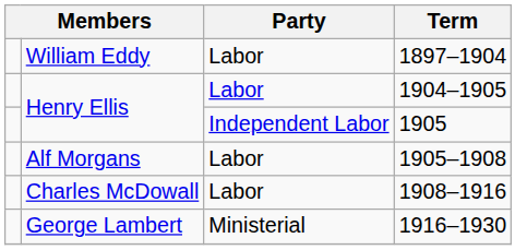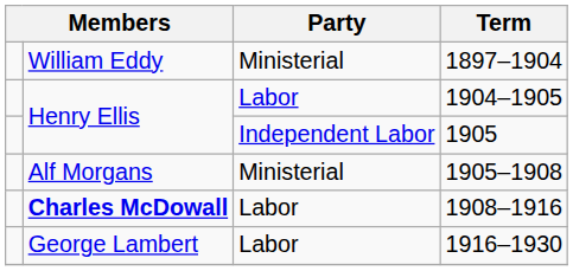 <table class="wikitable">
 <tr>
 <th colspan="2">Members</th>
 <th>Party</th>
 <th>Term</th>
 </tr>
 <tr>
 <td> </td>
 <td><a href='#'>William Eddy</a></td>
-<td>Labor</td>
+<td>Ministerial</td>
 <td>1897–1904</td>
 </tr>
 <tr>
 <td> </td>
 <td rowspan="2"><a href='#'>Henry Ellis</a></td>
 <td><a href='#'>Labor</a></td>
 <td>1904–1905</td>
 </tr>
 <tr>
 <td> </td>
 <td><a href='#'>Independent Labor</a></td>
 <td>1905</td>
 </tr>
 <tr>
 <td> </td>
 <td><a href='#'>Alf Morgans</a></td>
-<td>Labor</td>
+<td>Ministerial</td>
 <td>1905–1908</td>
 </tr>
 <tr>
 <td> </td>
-<td><a href='#'>Charles McDowall</a></td>
+<td><strong><a href='#'>Charles McDowall</a></strong></td>
 <td>Labor</td>
 <td>1908–1916</td>
 </tr>
 <tr>
 <td> </td>
 <td><a href='#'>George Lambert</a></td>
-<td>Ministerial</td>
+<td>Labor</td>
 <td>1916–1930</td>
 </tr>
 <tr>
 </tr>
 </table>
